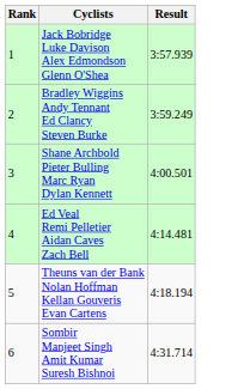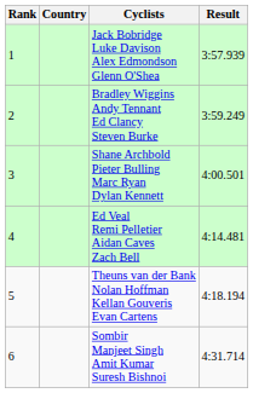 <table class="wikitable">
 <tr>
 <th>Rank</th>
+<th>Country</th>
 <th>Cyclists</th>
 <th>Result</th>
 </tr>
 <tr bgcolor=ccffcc>
 <td>1</td>
+<td></td>
 <td><a href='#'>Jack Bobridge</a><br><a href='#'>Luke Davison</a><br><a href='#'>Alex Edmondson</a><br><a href='#'>Glenn O'Shea</a></td>
 <td>3:57.939</td>
 </tr>
 <tr bgcolor=ccffcc>
 <td>2</td>
+<td></td>
 <td><a href='#'>Bradley Wiggins</a><br><a href='#'>Andy Tennant</a><br><a href='#'>Ed Clancy</a><br><a href='#'>Steven Burke</a></td>
 <td>3:59.249</td>
 </tr>
 <tr bgcolor=ccffcc>
 <td>3</td>
+<td></td>
 <td><a href='#'>Shane Archbold</a><br><a href='#'>Pieter Bulling</a><br><a href='#'>Marc Ryan</a><br><a href='#'>Dylan Kennett</a></td>
 <td>4:00.501</td>
 </tr>
 <tr bgcolor=ccffcc>
 <td>4</td>
+<td></td>
 <td><a href='#'>Ed Veal</a><br><a href='#'>Remi Pelletier</a><br><a href='#'>Aidan Caves</a><br><a href='#'>Zach Bell</a></td>
 <td>4:14.481</td>
 </tr>
 <tr>
 <td>5</td>
+<td></td>
 <td><a href='#'>Theuns van der Bank</a><br><a href='#'>Nolan Hoffman</a><br><a href='#'>Kellan Gouveris</a><br><a href='#'>Evan Cartens</a></td>
 <td>4:18.194</td>
 </tr>
 <tr>
 <td>6</td>
+<td></td>
 <td><a href='#'>Sombir</a><br><a href='#'>Manjeet Singh</a><br><a href='#'>Amit Kumar</a><br><a href='#'>Suresh Bishnoi</a></td>
 <td>4:31.714</td>
 </tr>
 </table>
